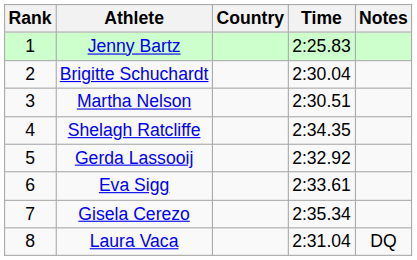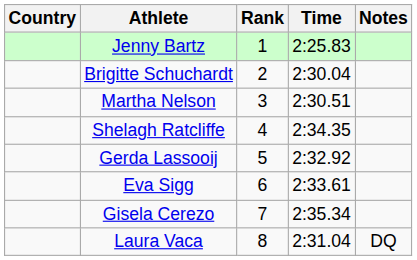 <table class="wikitable sortable" style="text-align:center">
 <tr>
+<th>Country</th>
+<th>Athlete</th>
 <th>Rank</th>
-<th>Athlete</th>
-<th>Country</th>
 <th>Time</th>
 <th>Notes</th>
 </tr>
 <tr bgcolor=ccffcc>
+<td align=left></td>
+<td><a href='#'>Jenny Bartz</a></td>
 <td>1</td>
-<td><a href='#'>Jenny Bartz</a></td>
-<td align=left></td>
 <td>2:25.83</td>
 <td></td>
 </tr>
 <tr>
+<td align=left></td>
+<td><a href='#'>Brigitte Schuchardt</a></td>
 <td>2</td>
-<td><a href='#'>Brigitte Schuchardt</a></td>
-<td align=left></td>
 <td>2:30.04</td>
 <td></td>
 </tr>
 <tr>
+<td align=left></td>
+<td><a href='#'>Martha Nelson</a></td>
 <td>3</td>
-<td><a href='#'>Martha Nelson</a></td>
-<td align=left></td>
 <td>2:30.51</td>
 <td></td>
 </tr>
 <tr>
+<td align=left></td>
+<td><a href='#'>Shelagh Ratcliffe</a></td>
 <td>4</td>
-<td><a href='#'>Shelagh Ratcliffe</a></td>
-<td align=left></td>
 <td>2:34.35</td>
 <td></td>
 </tr>
 <tr>
+<td align=left></td>
+<td><a href='#'>Gerda Lassooij</a></td>
 <td>5</td>
-<td><a href='#'>Gerda Lassooij</a></td>
-<td align=left></td>
 <td>2:32.92</td>
 <td></td>
 </tr>
 <tr>
+<td align=left></td>
+<td><a href='#'>Eva Sigg</a></td>
 <td>6</td>
-<td><a href='#'>Eva Sigg</a></td>
-<td align=left></td>
 <td>2:33.61</td>
 <td></td>
 </tr>
 <tr>
+<td align=left></td>
+<td><a href='#'>Gisela Cerezo</a></td>
 <td>7</td>
-<td><a href='#'>Gisela Cerezo</a></td>
-<td align=left></td>
 <td>2:35.34</td>
 <td></td>
 </tr>
 <tr>
+<td align=left></td>
+<td><a href='#'>Laura Vaca</a></td>
 <td>8</td>
-<td><a href='#'>Laura Vaca</a></td>
-<td align=left></td>
 <td>2:31.04</td>
 <td>DQ</td>
 </tr>
 </table>
